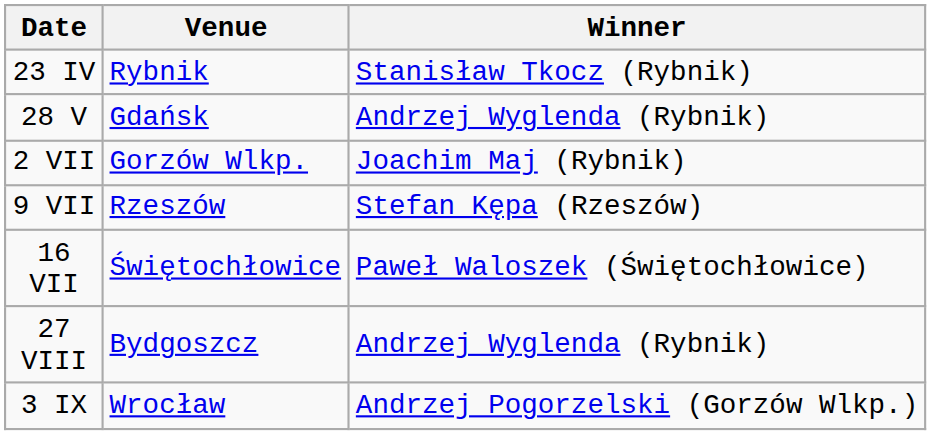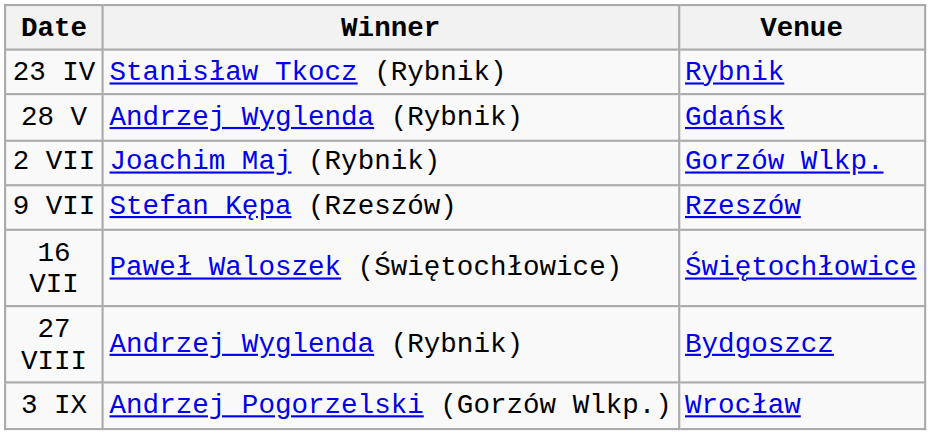 <table class=wikitable>
 <tr>
 <th width=40px>Date</th>
+<th>Winner</th>
 <th width=110px>Venue</th>
-<th>Winner</th>
 </tr>
 <tr>
 <td align=center>23 IV</td>
+<td><a href='#'>Stanisław Tkocz</a> (Rybnik)</td>
 <td><a href='#'>Rybnik</a></td>
-<td><a href='#'>Stanisław Tkocz</a> (Rybnik)</td>
 </tr>
 <tr>
 <td align=center>28 V</td>
+<td><a href='#'>Andrzej Wyglenda</a> (Rybnik)</td>
 <td><a href='#'>Gdańsk</a></td>
-<td><a href='#'>Andrzej Wyglenda</a> (Rybnik)</td>
 </tr>
 <tr>
 <td align=center>2 VII</td>
+<td><a href='#'>Joachim Maj</a> (Rybnik)</td>
 <td><a href='#'>Gorzów Wlkp.</a></td>
-<td><a href='#'>Joachim Maj</a> (Rybnik)</td>
 </tr>
 <tr>
 <td align=center>9 VII</td>
+<td><a href='#'>Stefan Kępa</a> (Rzeszów)</td>
 <td><a href='#'>Rzeszów</a></td>
-<td><a href='#'>Stefan Kępa</a> (Rzeszów)</td>
 </tr>
 <tr>
 <td align=center>16 VII</td>
+<td><a href='#'>Paweł Waloszek</a> (Świętochłowice)</td>
 <td><a href='#'>Świętochłowice</a></td>
-<td><a href='#'>Paweł Waloszek</a> (Świętochłowice)</td>
 </tr>
 <tr>
 <td align=center>27 VIII</td>
+<td><a href='#'>Andrzej Wyglenda</a> (Rybnik)</td>
 <td><a href='#'>Bydgoszcz</a></td>
-<td><a href='#'>Andrzej Wyglenda</a> (Rybnik)</td>
 </tr>
 <tr>
 <td align=center>3 IX</td>
+<td><a href='#'>Andrzej Pogorzelski</a> (Gorzów Wlkp.)</td>
 <td><a href='#'>Wrocław</a></td>
-<td><a href='#'>Andrzej Pogorzelski</a> (Gorzów Wlkp.)</td>
 </tr>
 </table>
